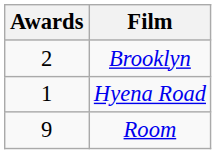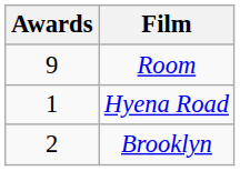 <table class="wikitable" style="text-align: center">
 <tr>
 <th scope="col">Awards</th>
 <th scope="col">Film</th>
 </tr>
 <tr>
-<td>2</td>
-<td><em><a href='#'>Brooklyn</a></em></td>
+<td>9</td>
+<td><em><a href='#'>Room</a></em></td>
 </tr>
 <tr>
 <td>1</td>
 <td><em><a href='#'>Hyena Road</a></em></td>
 </tr>
 <tr>
-<td>9</td>
-<td><em><a href='#'>Room</a></em></td>
+<td>2</td>
+<td><em><a href='#'>Brooklyn</a></em></td>
 </tr>
 </table>
